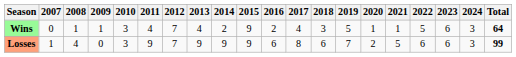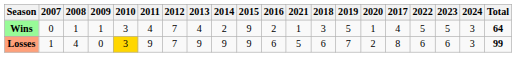 <table class=wikitable>
 <tr>
 <th>Season</th>
 <th>2007</th>
 <th>2008</th>
 <th>2009</th>
 <th>2010</th>
 <th>2011</th>
 <th>2012</th>
 <th>2013</th>
 <th>2014</th>
 <th>2015</th>
 <th>2016</th>
-<th>2017</th>
+<th>2021</th>
 <th>2018</th>
 <th>2019</th>
 <th>2020</th>
-<th>2021</th>
+<th>2017</th>
 <th>2022</th>
 <th>2023</th>
 <th>2024</th>
 <th><strong>Total</strong></th>
 </tr>
 <tr align=center>
 <td bgcolor="98FB98"><strong>Wins</strong></td>
 <td>0</td>
 <td>1</td>
 <td>1</td>
 <td>3</td>
 <td>4</td>
 <td>7</td>
 <td>4</td>
 <td>2</td>
 <td>9</td>
 <td>2</td>
-<td>4</td>
+<td>1</td>
 <td>3</td>
 <td>5</td>
 <td>1</td>
-<td>1</td>
+<td>4</td>
 <td>5</td>
-<td>6</td>
+<td>5</td>
 <td>3</td>
 <td><strong>64</strong></td>
 </tr>
 <tr align=center>
 <td bgcolor="FFA07A"><strong>Losses</strong></td>
 <td>1</td>
 <td>4</td>
 <td>0</td>
-<td>3</td>
+<td style="background: gold;">3</td>
 <td>9</td>
 <td>7</td>
 <td>9</td>
 <td>9</td>
 <td>9</td>
 <td>6</td>
-<td>8</td>
+<td>5</td>
 <td>6</td>
 <td>7</td>
 <td>2</td>
-<td>5</td>
+<td>8</td>
 <td>6</td>
 <td>6</td>
 <td>3</td>
 <td><strong>99</strong></td>
 </tr>
 </table>
